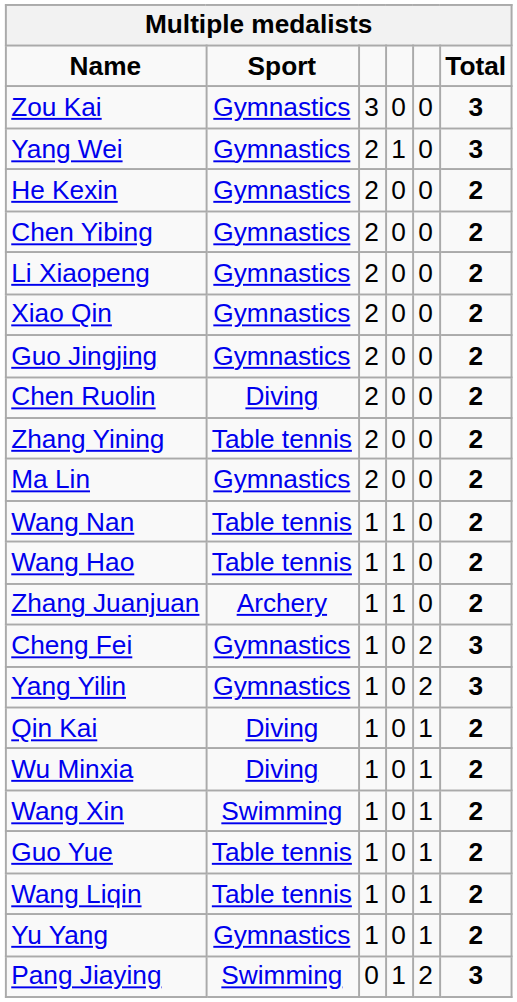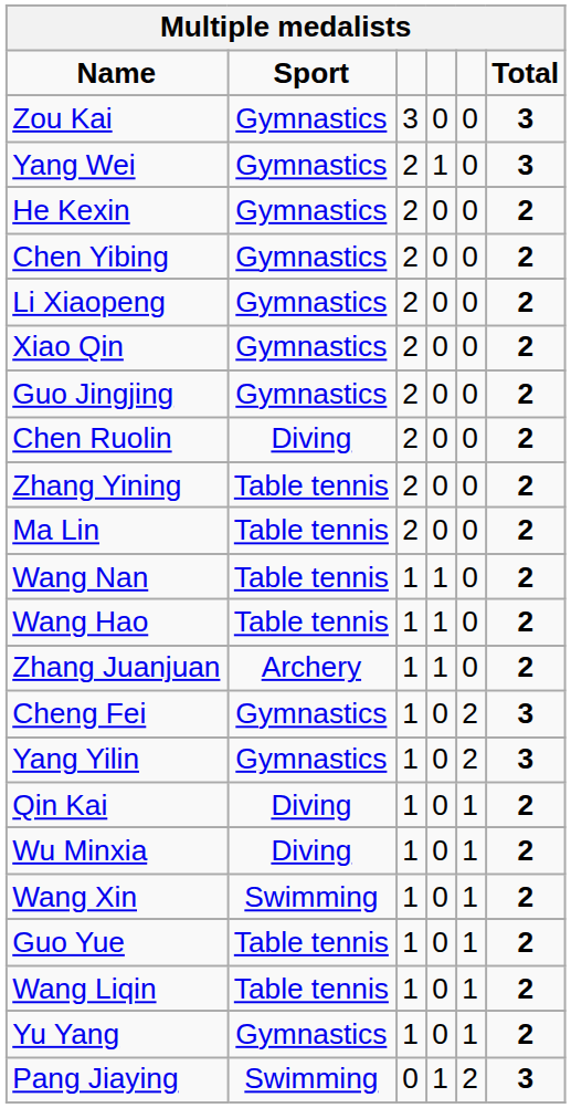 <table class="wikitable" style="font-size:85%; float:right">
 <tr bgcolor=#efefef>
 <th colspan=6>Multiple medalists</th>
 </tr>
 <tr align=center>
 <td><strong>Name</strong></td>
 <td><strong>Sport</strong></td>
 <td></td>
 <td></td>
 <td></td>
 <td><strong>Total</strong></td>
 </tr>
 <tr align=center>
 <td align=left><a href='#'>Zou Kai</a></td>
 <td><a href='#'>Gymnastics</a></td>
 <td>3</td>
 <td>0</td>
 <td>0</td>
 <td><strong>3</strong></td>
 </tr>
 <tr align=center>
 <td align=left><a href='#'>Yang Wei</a></td>
 <td><a href='#'>Gymnastics</a></td>
 <td>2</td>
 <td>1</td>
 <td>0</td>
 <td><strong>3</strong></td>
 </tr>
 <tr align=center>
 <td align=left><a href='#'>He Kexin</a></td>
 <td><a href='#'>Gymnastics</a></td>
 <td>2</td>
 <td>0</td>
 <td>0</td>
 <td><strong>2</strong></td>
 </tr>
 <tr align=center>
 <td align=left><a href='#'>Chen Yibing</a></td>
 <td><a href='#'>Gymnastics</a></td>
 <td>2</td>
 <td>0</td>
 <td>0</td>
 <td><strong>2</strong></td>
 </tr>
 <tr align=center>
 <td align=left><a href='#'>Li Xiaopeng</a></td>
 <td><a href='#'>Gymnastics</a></td>
 <td>2</td>
 <td>0</td>
 <td>0</td>
 <td><strong>2</strong></td>
 </tr>
 <tr align=center>
 <td align=left><a href='#'>Xiao Qin</a></td>
 <td><a href='#'>Gymnastics</a></td>
 <td>2</td>
 <td>0</td>
 <td>0</td>
 <td><strong>2</strong></td>
 </tr>
 <tr align=center>
 <td align=left><a href='#'>Guo Jingjing</a></td>
 <td><a href='#'>Gymnastics</a></td>
 <td>2</td>
 <td>0</td>
 <td>0</td>
 <td><strong>2</strong></td>
 </tr>
 <tr align=center>
 <td align=left><a href='#'>Chen Ruolin</a></td>
 <td><a href='#'>Diving</a></td>
 <td>2</td>
 <td>0</td>
 <td>0</td>
 <td><strong>2</strong></td>
 </tr>
 <tr align=center>
 <td align=left><a href='#'>Zhang Yining</a></td>
 <td><a href='#'>Table tennis</a></td>
 <td>2</td>
 <td>0</td>
 <td>0</td>
 <td><strong>2</strong></td>
 </tr>
 <tr align=center>
 <td align=left><a href='#'>Ma Lin</a></td>
-<td><a href='#'>Gymnastics</a></td>
+<td><a href='#'>Table tennis</a></td>
 <td>2</td>
 <td>0</td>
 <td>0</td>
 <td><strong>2</strong></td>
 </tr>
 <tr align=center>
 <td align=left><a href='#'>Wang Nan</a></td>
 <td><a href='#'>Table tennis</a></td>
 <td>1</td>
 <td>1</td>
 <td>0</td>
 <td><strong>2</strong></td>
 </tr>
 <tr align=center>
 <td align=left><a href='#'>Wang Hao</a></td>
 <td><a href='#'>Table tennis</a></td>
 <td>1</td>
 <td>1</td>
 <td>0</td>
 <td><strong>2</strong></td>
 </tr>
 <tr align=center>
 <td align=left><a href='#'>Zhang Juanjuan</a></td>
 <td><a href='#'>Archery</a></td>
 <td>1</td>
 <td>1</td>
 <td>0</td>
 <td><strong>2</strong></td>
 </tr>
 <tr align=center>
 <td align=left><a href='#'>Cheng Fei</a></td>
 <td><a href='#'>Gymnastics</a></td>
 <td>1</td>
 <td>0</td>
 <td>2</td>
 <td><strong>3</strong></td>
 </tr>
 <tr align=center>
 <td align=left><a href='#'>Yang Yilin</a></td>
 <td><a href='#'>Gymnastics</a></td>
 <td>1</td>
 <td>0</td>
 <td>2</td>
 <td><strong>3</strong></td>
 </tr>
 <tr align=center>
 <td align=left><a href='#'>Qin Kai</a></td>
 <td><a href='#'>Diving</a></td>
 <td>1</td>
 <td>0</td>
 <td>1</td>
 <td><strong>2</strong></td>
 </tr>
 <tr align=center>
 <td align=left><a href='#'>Wu Minxia</a></td>
 <td><a href='#'>Diving</a></td>
 <td>1</td>
 <td>0</td>
 <td>1</td>
 <td><strong>2</strong></td>
 </tr>
 <tr align=center>
 <td align=left><a href='#'>Wang Xin</a></td>
 <td><a href='#'>Swimming</a></td>
 <td>1</td>
 <td>0</td>
 <td>1</td>
 <td><strong>2</strong></td>
 </tr>
 <tr align=center>
 <td align=left><a href='#'>Guo Yue</a></td>
 <td><a href='#'>Table tennis</a></td>
 <td>1</td>
 <td>0</td>
 <td>1</td>
 <td><strong>2</strong></td>
 </tr>
 <tr align=center>
 <td align=left><a href='#'>Wang Liqin</a></td>
 <td><a href='#'>Table tennis</a></td>
 <td>1</td>
 <td>0</td>
 <td>1</td>
 <td><strong>2</strong></td>
 </tr>
 <tr align=center>
 <td align=left><a href='#'>Yu Yang</a></td>
 <td><a href='#'>Gymnastics</a></td>
 <td>1</td>
 <td>0</td>
 <td>1</td>
 <td><strong>2</strong></td>
 </tr>
 <tr align=center>
 <td align=left><a href='#'>Pang Jiaying</a></td>
 <td><a href='#'>Swimming</a></td>
 <td>0</td>
 <td>1</td>
 <td>2</td>
 <td><strong>3</strong></td>
 </tr>
 </table>
